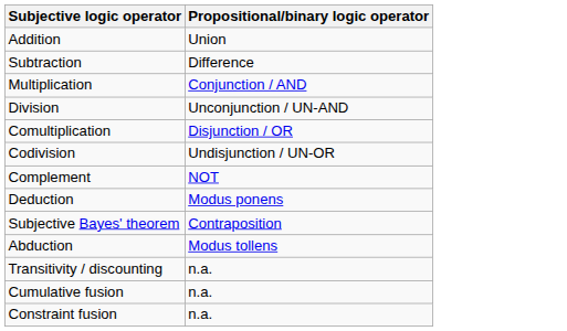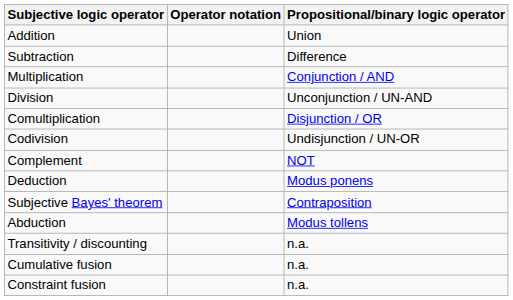 <table class="wikitable">
 <tr>
 <th>Subjective logic operator</th>
+<th>Operator notation</th>
 <th>Propositional/binary logic operator</th>
 </tr>
 <tr>
 <td>Addition</td>
+<td></td>
 <td>Union</td>
 </tr>
 <tr>
 <td>Subtraction</td>
+<td></td>
 <td>Difference</td>
 </tr>
 <tr>
 <td>Multiplication</td>
+<td></td>
 <td><a href='#'>Conjunction / AND</a></td>
 </tr>
 <tr>
 <td>Division</td>
+<td></td>
 <td>Unconjunction / UN-AND</td>
 </tr>
 <tr>
 <td>Comultiplication</td>
+<td></td>
 <td><a href='#'>Disjunction / OR</a></td>
 </tr>
 <tr>
 <td>Codivision</td>
+<td></td>
 <td>Undisjunction / UN-OR</td>
 </tr>
 <tr>
 <td>Complement</td>
+<td></td>
 <td><a href='#'>NOT</a></td>
 </tr>
 <tr>
 <td>Deduction</td>
+<td></td>
 <td><a href='#'>Modus ponens</a></td>
 </tr>
 <tr>
 <td>Subjective <a href='#'>Bayes' theorem</a></td>
+<td></td>
 <td><a href='#'>Contraposition</a></td>
 </tr>
 <tr>
 <td>Abduction</td>
+<td></td>
 <td><a href='#'>Modus tollens</a></td>
 </tr>
 <tr>
 <td>Transitivity / discounting</td>
+<td></td>
 <td>n.a.</td>
 </tr>
 <tr>
 <td>Cumulative fusion </td>
+<td></td>
 <td>n.a.</td>
 </tr>
 <tr>
 <td>Constraint fusion</td>
+<td></td>
 <td>n.a.</td>
 </tr>
 </table>
